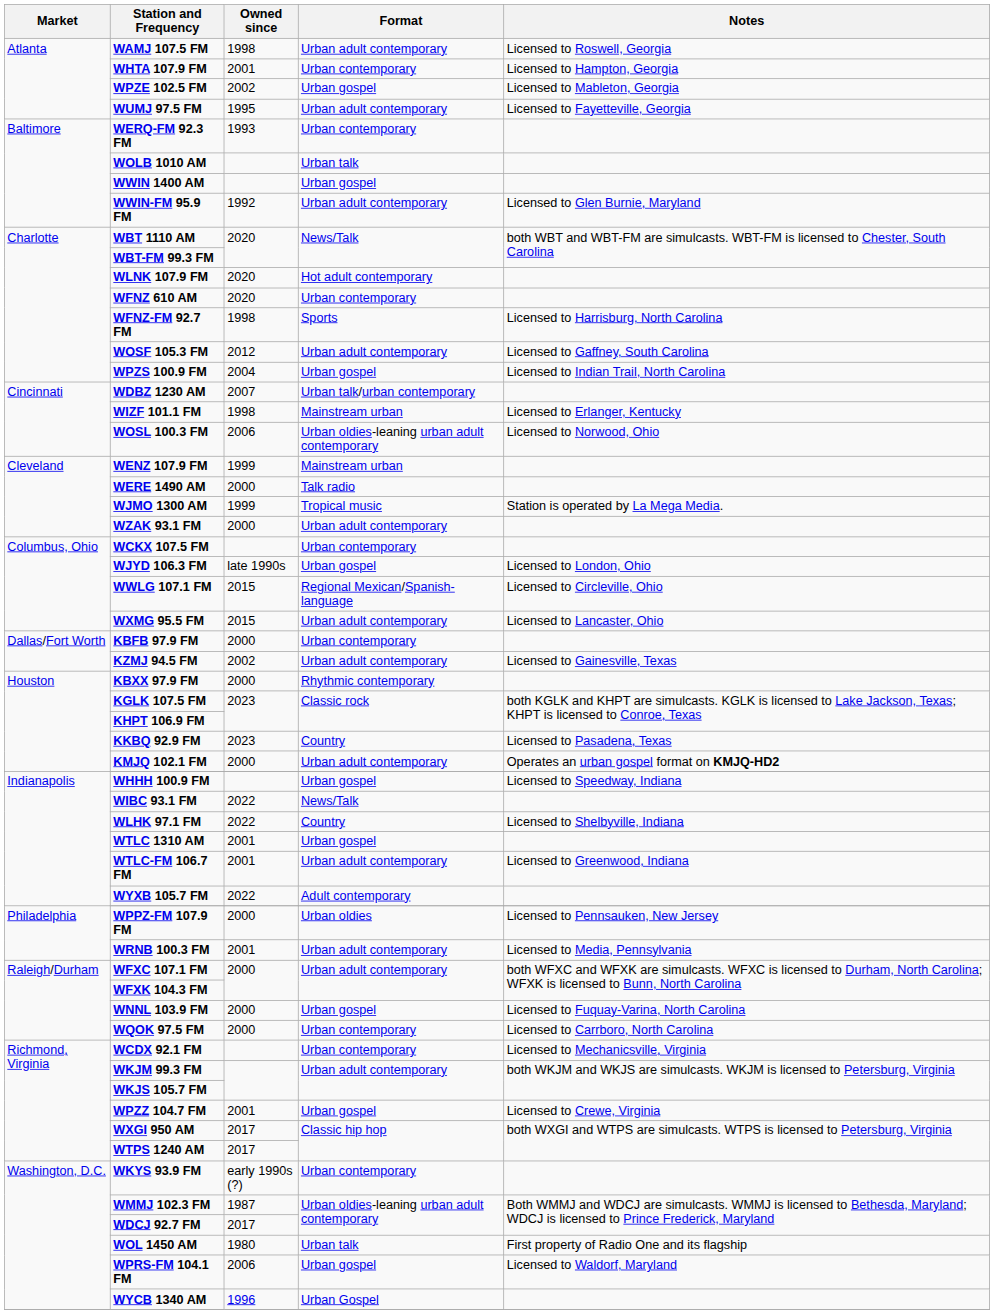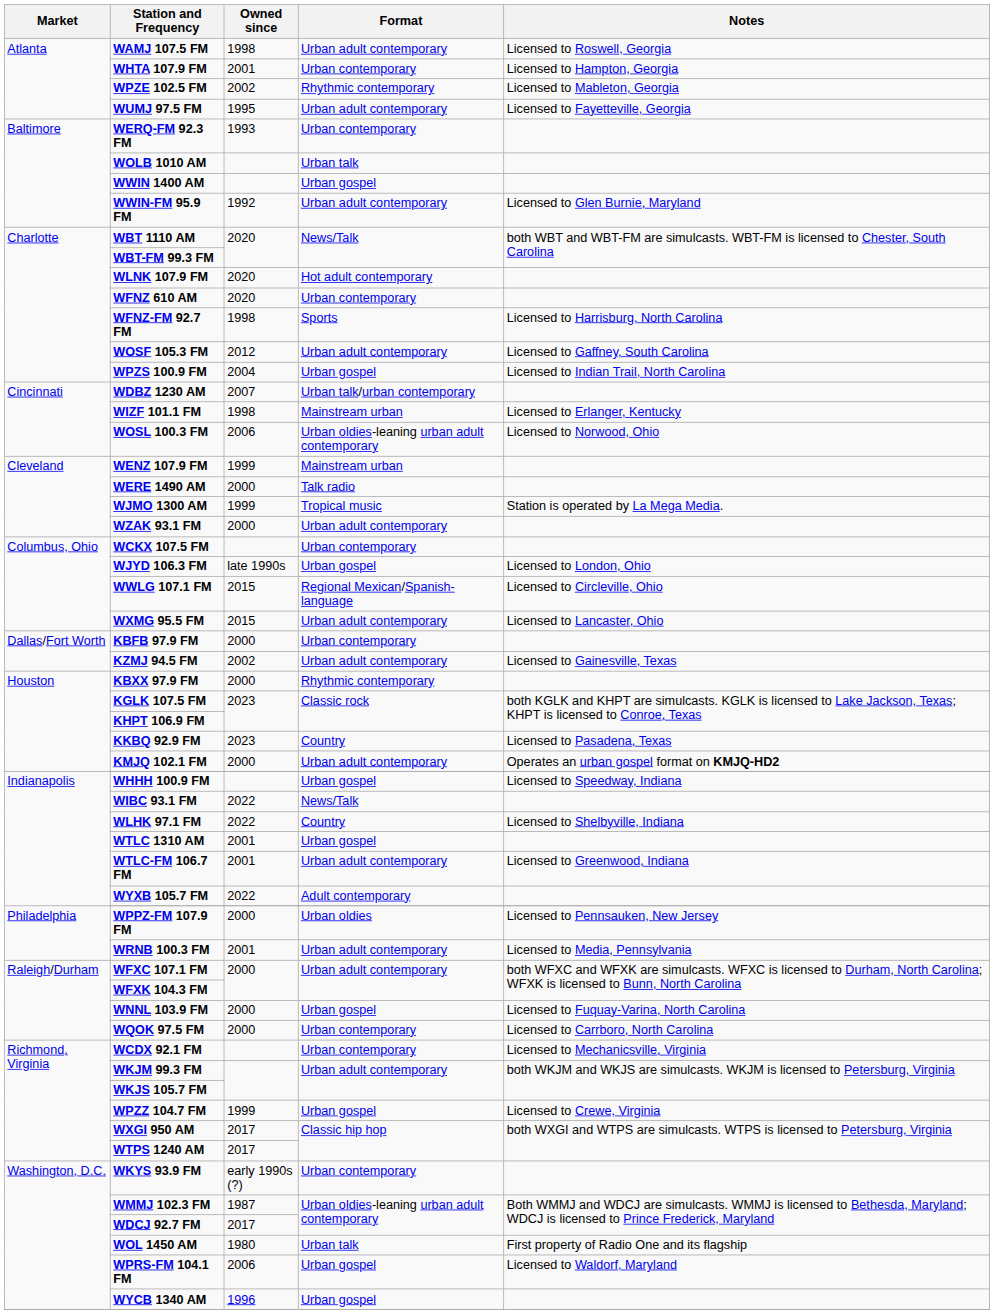 <table class="wikitable">
 <tr>
 <th>Market</th>
 <th>Station and Frequency</th>
 <th>Owned since</th>
 <th>Format</th>
 <th>Notes</th>
 </tr>
 <tr style="vertical-align: top;">
 <td rowspan="4"><a href='#'>Atlanta</a></td>
 <td><strong><a href='#'>WAMJ</a> 107.5 FM</strong></td>
 <td>1998</td>
 <td><a href='#'>Urban adult contemporary</a></td>
 <td>Licensed to <a href='#'>Roswell, Georgia</a></td>
 </tr>
 <tr style="vertical-align: top;">
 <td><strong><a href='#'>WHTA</a> 107.9 FM</strong></td>
 <td>2001</td>
 <td><a href='#'>Urban contemporary</a></td>
 <td>Licensed to <a href='#'>Hampton, Georgia</a></td>
 </tr>
 <tr style="vertical-align: top;">
 <td><strong><a href='#'>WPZE</a> 102.5 FM</strong></td>
 <td>2002</td>
-<td><a href='#'>Urban gospel</a></td>
+<td><a href='#'>Rhythmic contemporary</a></td>
 <td>Licensed to <a href='#'>Mableton, Georgia</a></td>
 </tr>
 <tr style="vertical-align: top;">
 <td><strong><a href='#'>WUMJ</a> 97.5 FM</strong></td>
 <td>1995</td>
 <td><a href='#'>Urban adult contemporary</a></td>
 <td>Licensed to <a href='#'>Fayetteville, Georgia</a></td>
 </tr>
 <tr style="vertical-align: top;">
 <td rowspan="4"><a href='#'>Baltimore</a></td>
 <td><strong><a href='#'>WERQ-FM</a> 92.3 FM</strong></td>
 <td>1993</td>
 <td><a href='#'>Urban contemporary</a></td>
 <td></td>
 </tr>
 <tr style="vertical-align: top;">
 <td><strong><a href='#'>WOLB</a> 1010 AM</strong></td>
 <td></td>
 <td><a href='#'>Urban talk</a></td>
 <td></td>
 </tr>
 <tr style="vertical-align: top;">
 <td><strong><a href='#'>WWIN</a> 1400 AM</strong></td>
 <td></td>
 <td><a href='#'>Urban gospel</a></td>
 <td></td>
 </tr>
 <tr style="vertical-align: top;">
 <td><strong><a href='#'>WWIN-FM</a> 95.9 FM</strong></td>
 <td>1992</td>
 <td><a href='#'>Urban adult contemporary</a></td>
 <td>Licensed to <a href='#'>Glen Burnie, Maryland</a></td>
 </tr>
 <tr style="vertical-align: top;">
 <td rowspan="7"><a href='#'>Charlotte</a></td>
 <td><strong><a href='#'>WBT</a> 1110 AM</strong></td>
 <td rowspan="2">2020</td>
 <td rowspan="2"><a href='#'>News/Talk</a></td>
 <td rowspan="2">both WBT and WBT-FM are simulcasts. WBT-FM is licensed to <a href='#'>Chester, South Carolina</a></td>
 </tr>
 <tr style="vertical-align: top;">
 <td><strong><a href='#'>WBT-FM</a> 99.3 FM</strong></td>
 </tr>
 <tr style="vertical-align: top;">
 <td><strong><a href='#'>WLNK</a> 107.9 FM</strong></td>
 <td>2020</td>
 <td><a href='#'>Hot adult contemporary</a></td>
 <td></td>
 </tr>
 <tr style="vertical-align: top;">
 <td><strong><a href='#'>WFNZ</a> 610 AM</strong></td>
 <td>2020</td>
 <td><a href='#'>Urban contemporary</a></td>
 <td></td>
 </tr>
 <tr style="vertical-align: top;">
 <td><strong><a href='#'>WFNZ-FM</a> 92.7 FM</strong></td>
 <td>1998</td>
 <td><a href='#'>Sports</a></td>
 <td>Licensed to <a href='#'>Harrisburg, North Carolina</a></td>
 </tr>
 <tr style="vertical-align: top;">
 <td><strong><a href='#'>WOSF</a> 105.3 FM</strong></td>
 <td>2012</td>
 <td><a href='#'>Urban adult contemporary</a></td>
 <td>Licensed to <a href='#'>Gaffney, South Carolina</a></td>
 </tr>
 <tr style="vertical-align: top;">
 <td><strong><a href='#'>WPZS</a> 100.9 FM</strong></td>
 <td>2004</td>
 <td><a href='#'>Urban gospel</a></td>
 <td>Licensed to <a href='#'>Indian Trail, North Carolina</a></td>
 </tr>
 <tr style="vertical-align: top;">
 <td rowspan="3"><a href='#'>Cincinnati</a></td>
 <td><strong><a href='#'>WDBZ</a> 1230 AM</strong></td>
 <td>2007</td>
 <td><a href='#'>Urban talk</a>/<a href='#'>urban contemporary</a></td>
 <td></td>
 </tr>
 <tr style="vertical-align: top;">
 <td><strong><a href='#'>WIZF</a> 101.1 FM</strong></td>
 <td>1998</td>
 <td><a href='#'>Mainstream urban</a></td>
 <td>Licensed to <a href='#'>Erlanger, Kentucky</a></td>
 </tr>
 <tr style="vertical-align: top;">
 <td><strong><a href='#'>WOSL</a> 100.3 FM</strong></td>
 <td>2006</td>
 <td><a href='#'>Urban oldies</a>-leaning <a href='#'>urban adult contemporary</a></td>
 <td>Licensed to <a href='#'>Norwood, Ohio</a></td>
 </tr>
 <tr style="vertical-align: top;">
 <td rowspan="4"><a href='#'>Cleveland</a></td>
 <td><strong><a href='#'>WENZ</a> 107.9 FM</strong></td>
 <td>1999</td>
 <td><a href='#'>Mainstream urban</a></td>
 <td></td>
 </tr>
 <tr style="vertical-align: top;">
 <td><strong><a href='#'>WERE</a> 1490 AM</strong></td>
 <td>2000</td>
 <td><a href='#'>Talk radio</a></td>
 <td></td>
 </tr>
 <tr style="vertical-align: top;">
 <td><strong><a href='#'>WJMO</a> 1300 AM</strong></td>
 <td>1999</td>
 <td><a href='#'>Tropical music</a></td>
 <td>Station is operated by <a href='#'>La Mega Media</a>.</td>
 </tr>
 <tr style="vertical-align: top;">
 <td><strong><a href='#'>WZAK</a> 93.1 FM</strong></td>
 <td>2000</td>
 <td><a href='#'>Urban adult contemporary</a></td>
 <td></td>
 </tr>
 <tr style="vertical-align: top;">
 <td rowspan="4"><a href='#'>Columbus, Ohio</a></td>
 <td><strong><a href='#'>WCKX</a> 107.5 FM</strong></td>
 <td></td>
 <td><a href='#'>Urban contemporary</a></td>
 <td></td>
 </tr>
 <tr style="vertical-align: top;">
 <td><strong><a href='#'>WJYD</a> 106.3 FM</strong></td>
 <td>late 1990s</td>
 <td><a href='#'>Urban gospel</a></td>
 <td>Licensed to <a href='#'>London, Ohio</a></td>
 </tr>
 <tr style="vertical-align: top;">
 <td><strong><a href='#'>WWLG</a> 107.1 FM</strong></td>
 <td>2015</td>
 <td><a href='#'>Regional Mexican</a>/<a href='#'>Spanish-language</a></td>
 <td>Licensed to <a href='#'>Circleville, Ohio</a></td>
 </tr>
 <tr style="vertical-align: top;">
 <td><strong><a href='#'>WXMG</a> 95.5 FM</strong></td>
 <td>2015</td>
 <td><a href='#'>Urban adult contemporary</a></td>
 <td>Licensed to <a href='#'>Lancaster, Ohio</a></td>
 </tr>
 <tr style="vertical-align: top;">
 <td rowspan="2"><a href='#'>Dallas</a>/<a href='#'>Fort Worth</a></td>
 <td><strong><a href='#'>KBFB</a> 97.9 FM</strong></td>
 <td>2000</td>
 <td><a href='#'>Urban contemporary</a></td>
 <td></td>
 </tr>
 <tr style="vertical-align: top;">
 <td><strong><a href='#'>KZMJ</a> 94.5 FM</strong></td>
 <td>2002</td>
 <td><a href='#'>Urban adult contemporary</a></td>
 <td>Licensed to <a href='#'>Gainesville, Texas</a></td>
 </tr>
 <tr style="vertical-align: top;">
 <td rowspan="5"><a href='#'>Houston</a></td>
 <td><strong><a href='#'>KBXX</a> 97.9 FM</strong></td>
 <td>2000</td>
 <td><a href='#'>Rhythmic contemporary</a></td>
 <td></td>
 </tr>
 <tr style="vertical-align: top;">
 <td><strong><a href='#'>KGLK</a> 107.5 FM</strong></td>
 <td rowspan="2">2023</td>
 <td rowspan="2"><a href='#'>Classic rock</a></td>
 <td rowspan="2">both KGLK and KHPT are simulcasts. KGLK is licensed to <a href='#'>Lake Jackson, Texas</a>; KHPT is licensed to <a href='#'>Conroe, Texas</a></td>
 </tr>
 <tr style="vertical-align: top;">
 <td><strong><a href='#'>KHPT</a> 106.9 FM</strong></td>
 </tr>
 <tr style="vertical-align: top;">
 <td><strong><a href='#'>KKBQ</a> 92.9 FM</strong></td>
 <td>2023</td>
 <td><a href='#'>Country</a></td>
 <td>Licensed to <a href='#'>Pasadena, Texas</a></td>
 </tr>
 <tr style="vertical-align: top;">
 <td><strong><a href='#'>KMJQ</a> 102.1 FM</strong></td>
 <td>2000</td>
 <td><a href='#'>Urban adult contemporary</a></td>
 <td>Operates an <a href='#'>urban gospel</a> format on <strong>KMJQ-HD2</strong></td>
 </tr>
 <tr style="vertical-align: top;">
 <td rowspan="7"><a href='#'>Indianapolis</a></td>
 </tr>
 <tr style="vertical-align: top;">
 <td><strong><a href='#'>WHHH</a> 100.9 FM</strong></td>
 <td></td>
 <td><a href='#'>Urban gospel</a></td>
 <td>Licensed to <a href='#'>Speedway, Indiana</a></td>
 </tr>
 <tr style="vertical-align: top;">
 <td><strong><a href='#'>WIBC</a> 93.1 FM</strong></td>
 <td>2022</td>
 <td><a href='#'>News/Talk</a></td>
 <td></td>
 </tr>
 <tr style="vertical-align: top;">
 <td><strong><a href='#'>WLHK</a> 97.1 FM</strong></td>
 <td>2022</td>
 <td><a href='#'>Country</a></td>
 <td>Licensed to <a href='#'>Shelbyville, Indiana</a></td>
 </tr>
 <tr style="vertical-align: top;">
 <td><strong><a href='#'>WTLC</a> 1310 AM</strong></td>
 <td>2001</td>
 <td><a href='#'>Urban gospel</a></td>
 <td></td>
 </tr>
 <tr style="vertical-align: top;">
 <td><strong><a href='#'>WTLC-FM</a> 106.7 FM</strong></td>
 <td>2001</td>
 <td><a href='#'>Urban adult contemporary</a></td>
 <td>Licensed to <a href='#'>Greenwood, Indiana</a></td>
 </tr>
 <tr style="vertical-align: top;">
 <td><strong><a href='#'>WYXB</a> 105.7 FM</strong></td>
 <td>2022</td>
 <td><a href='#'>Adult contemporary</a></td>
 <td></td>
 </tr>
 <tr style="vertical-align: top;">
 <td rowspan="3"><a href='#'>Philadelphia</a></td>
 </tr>
 <tr style="vertical-align: top;">
 <td><strong><a href='#'>WPPZ-FM</a> 107.9 FM</strong></td>
 <td>2000</td>
 <td><a href='#'>Urban oldies</a></td>
 <td>Licensed to <a href='#'>Pennsauken, New Jersey</a></td>
 </tr>
 <tr style="vertical-align: top;">
 <td><strong><a href='#'>WRNB</a> 100.3 FM</strong></td>
 <td>2001</td>
 <td><a href='#'>Urban adult contemporary</a></td>
 <td>Licensed to <a href='#'>Media, Pennsylvania</a></td>
 </tr>
 <tr style="vertical-align: top;">
 <td rowspan="4"><a href='#'>Raleigh</a>/<a href='#'>Durham</a></td>
 <td><strong><a href='#'>WFXC</a> 107.1 FM</strong></td>
 <td rowspan="2">2000</td>
 <td rowspan="2"><a href='#'>Urban adult contemporary</a></td>
 <td rowspan="2">both WFXC and WFXK are simulcasts. WFXC is licensed to <a href='#'>Durham, North Carolina</a>; WFXK is licensed to <a href='#'>Bunn, North Carolina</a></td>
 </tr>
 <tr style="vertical-align: top;">
 <td><strong><a href='#'>WFXK</a> 104.3 FM</strong></td>
 </tr>
 <tr style="vertical-align: top;">
 <td><strong><a href='#'>WNNL</a> 103.9 FM</strong></td>
 <td>2000</td>
 <td><a href='#'>Urban gospel</a></td>
 <td>Licensed to <a href='#'>Fuquay-Varina, North Carolina</a></td>
 </tr>
 <tr style="vertical-align: top;">
 <td><strong><a href='#'>WQOK</a> 97.5 FM</strong></td>
 <td>2000</td>
 <td><a href='#'>Urban contemporary</a></td>
 <td>Licensed to <a href='#'>Carrboro, North Carolina</a></td>
 </tr>
 <tr style="vertical-align: top;">
 <td rowspan="6"><a href='#'>Richmond, Virginia</a></td>
 <td><strong><a href='#'>WCDX</a> 92.1 FM</strong></td>
 <td></td>
 <td><a href='#'>Urban contemporary</a></td>
 <td>Licensed to <a href='#'>Mechanicsville, Virginia</a></td>
 </tr>
 <tr style="vertical-align: top;">
 <td><strong><a href='#'>WKJM</a> 99.3 FM</strong></td>
 <td rowspan="2"></td>
 <td rowspan="2"><a href='#'>Urban adult contemporary</a></td>
 <td rowspan="2">both WKJM and WKJS are simulcasts. WKJM is licensed to <a href='#'>Petersburg, Virginia</a></td>
 </tr>
 <tr style="vertical-align: top;">
 <td><strong><a href='#'>WKJS</a> 105.7 FM</strong></td>
 </tr>
 <tr style="vertical-align: top;">
 <td><strong><a href='#'>WPZZ</a> 104.7 FM</strong></td>
-<td>2001</td>
+<td>1999</td>
 <td><a href='#'>Urban gospel</a></td>
 <td>Licensed to <a href='#'>Crewe, Virginia</a></td>
 </tr>
 <tr style="vertical-align: top;">
 <td><strong><a href='#'>WXGI</a> 950 AM</strong></td>
 <td>2017</td>
 <td rowspan="2"><a href='#'>Classic hip hop</a></td>
 <td rowspan="2">both WXGI and WTPS are simulcasts. WTPS is licensed to <a href='#'>Petersburg, Virginia</a></td>
 </tr>
 <tr style="vertical-align: top;">
 <td><strong><a href='#'>WTPS</a> 1240 AM</strong></td>
 <td>2017</td>
 </tr>
 <tr style="vertical-align: top;">
 <td rowspan="6"><a href='#'>Washington, D.C.</a></td>
 <td><strong><a href='#'>WKYS</a> 93.9 FM</strong></td>
 <td>early 1990s (?)</td>
 <td><a href='#'>Urban contemporary</a></td>
 <td></td>
 </tr>
 <tr style="vertical-align: top;">
 <td><strong><a href='#'>WMMJ</a> 102.3 FM</strong></td>
 <td>1987</td>
 <td rowspan="2"><a href='#'>Urban oldies</a>-leaning <a href='#'>urban adult contemporary</a></td>
 <td rowspan="2">Both WMMJ and WDCJ are simulcasts. WMMJ is licensed to <a href='#'>Bethesda, Maryland</a>; WDCJ is licensed to <a href='#'>Prince Frederick, Maryland</a></td>
 </tr>
 <tr style="vertical-align: top;">
 <td><strong><a href='#'>WDCJ</a> 92.7 FM</strong></td>
 <td>2017</td>
 </tr>
 <tr style="vertical-align: top;">
 <td><strong><a href='#'>WOL</a> 1450 AM</strong></td>
 <td>1980</td>
 <td><a href='#'>Urban talk</a></td>
 <td>First property of Radio One and its flagship</td>
 </tr>
 <tr style="vertical-align: top;">
 <td><strong><a href='#'>WPRS-FM</a> 104.1 FM</strong></td>
 <td>2006</td>
 <td><a href='#'>Urban gospel</a></td>
 <td>Licensed to <a href='#'>Waldorf, Maryland</a></td>
 </tr>
 <tr style="vertical-align: top;">
 <td><strong><a href='#'>WYCB</a></strong> <strong>1340 AM</strong></td>
 <td><a href='#'>1996</a></td>
-<td><a href='#'>Urban Gospel</a></td>
+<td><a href='#'>Urban gospel</a></td>
 <td></td>
 </tr>
 <tr style="vertical-align: top;">
 </tr>
 </table>
